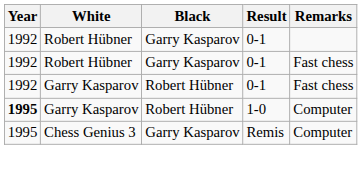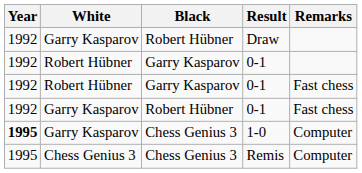 <table class="wikitable">
 <tr>
 <th>Year</th>
 <th>White</th>
 <th>Black</th>
 <th>Result</th>
 <th>Remarks</th>
+</tr>
+<tr>
+<td>1992</td>
+<td>Garry Kasparov</td>
+<td>Robert Hübner</td>
+<td>Draw</td>
+<td></td>
 </tr>
 <tr>
 <td>1992</td>
 <td>Robert Hübner</td>
 <td>Garry Kasparov</td>
 <td>0-1</td>
 <td></td>
 </tr>
 <tr>
 <td>1992</td>
 <td>Robert Hübner</td>
 <td>Garry Kasparov</td>
 <td>0-1</td>
 <td>Fast chess</td>
 </tr>
 <tr>
 <td>1992</td>
 <td>Garry Kasparov</td>
 <td>Robert Hübner</td>
 <td>0-1</td>
 <td>Fast chess</td>
 </tr>
 <tr>
 <td><strong>1995</strong></td>
 <td>Garry Kasparov</td>
-<td>Robert Hübner</td>
+<td>Chess Genius 3</td>
 <td>1-0</td>
 <td>Computer</td>
 </tr>
 <tr>
 <td>1995</td>
 <td>Chess Genius 3</td>
-<td>Garry Kasparov</td>
+<td>Chess Genius 3</td>
 <td>Remis</td>
 <td>Computer</td>
 </tr>
 </table>
